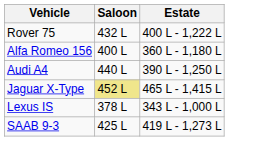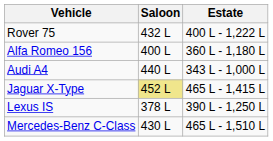 <table class="wikitable">
 <tr>
 <th>Vehicle</th>
 <th>Saloon</th>
 <th>Estate</th>
 </tr>
 <tr>
 <td>Rover 75</td>
 <td>432 L</td>
 <td>400 L - 1,222 L</td>
 </tr>
 <tr>
 <td><a href='#'>Alfa Romeo 156</a></td>
 <td>400 L</td>
 <td>360 L - 1,180 L</td>
 </tr>
 <tr>
 <td><a href='#'>Audi A4</a></td>
 <td>440 L</td>
-<td>390 L - 1,250 L</td>
+<td>343 L - 1,000 L</td>
 </tr>
 <tr>
 <td><a href='#'>Jaguar X-Type</a></td>
 <td style="background: khaki;">452 L</td>
 <td>465 L - 1,415 L</td>
 </tr>
 <tr>
 <td><a href='#'>Lexus IS</a></td>
 <td>378 L</td>
-<td>343 L - 1,000 L</td>
+<td>390 L - 1,250 L</td>
 </tr>
 <tr>
-<td><a href='#'>SAAB 9-3</a></td>
-<td>425 L</td>
-<td>419 L - 1,273 L</td>
+<td><a href='#'>Mercedes-Benz C-Class</a></td>
+<td>430 L</td>
+<td>465 L - 1,510 L</td>
 </tr>
 </table>
